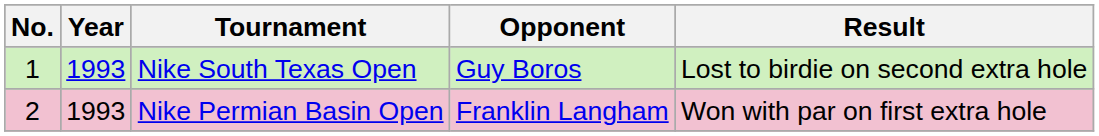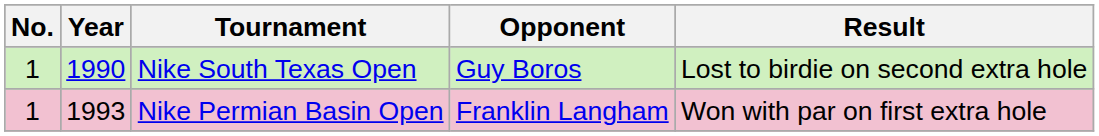 <table class="wikitable" style="font-size:95%;">
 <tr>
 <th>No.</th>
 <th>Year</th>
 <th>Tournament</th>
 <th>Opponent</th>
 <th>Result</th>
 </tr>
 <tr style="background:#D0F0C0;">
 <td align=center>1</td>
-<td><a href='#'>1993</a></td>
+<td><a href='#'>1990</a></td>
 <td><a href='#'>Nike South Texas Open</a></td>
 <td> <a href='#'>Guy Boros</a></td>
 <td>Lost to birdie on second extra hole</td>
 </tr>
 <tr style="background:#F2C1D1;">
-<td align=center>2</td>
+<td align=center>1</td>
 <td>1993</td>
 <td><a href='#'>Nike Permian Basin Open</a></td>
 <td> <a href='#'>Franklin Langham</a></td>
 <td>Won with par on first extra hole</td>
 </tr>
 </table>
